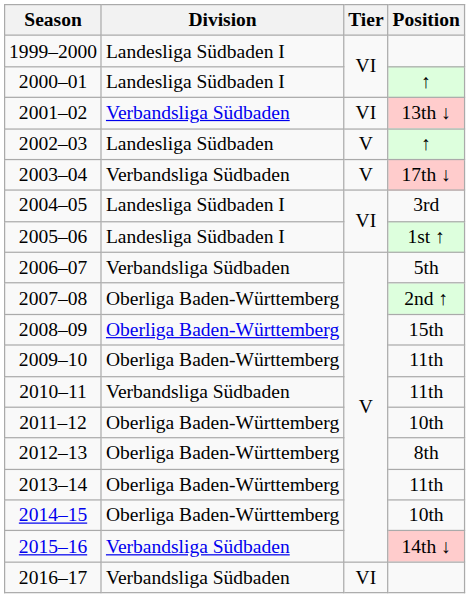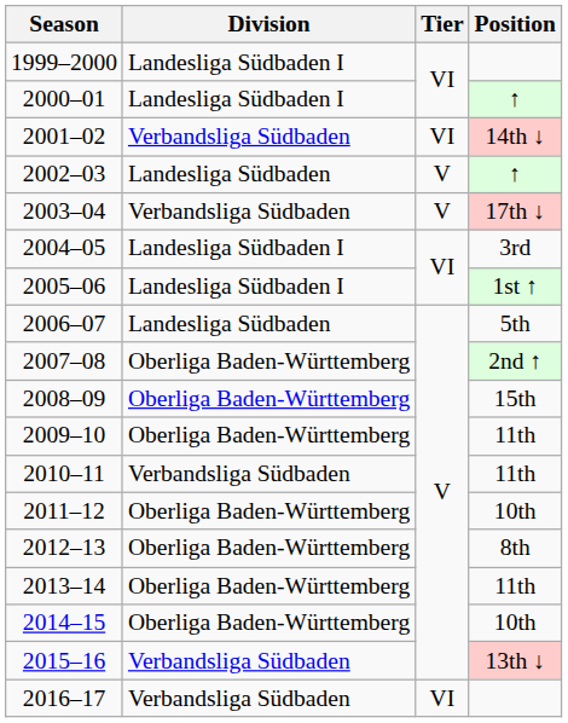 <table class="wikitable">
 <tr>
 <th>Season</th>
 <th>Division</th>
 <th>Tier</th>
 <th>Position</th>
 </tr>
 <tr align="center">
 <td>1999–2000</td>
 <td align="left">Landesliga Südbaden I</td>
 <td rowspan=2>VI</td>
 <td></td>
 </tr>
 <tr align="center">
 <td>2000–01</td>
 <td align="left">Landesliga Südbaden I</td>
 <td style="background:#ddffdd">↑</td>
 </tr>
 <tr align="center">
 <td>2001–02</td>
 <td align="left"><a href='#'>Verbandsliga Südbaden</a></td>
 <td>VI</td>
-<td style="background:#ffcccc">13th ↓</td>
+<td style="background:#ffcccc">14th ↓</td>
 </tr>
 <tr align="center">
 <td>2002–03</td>
 <td align="left">Landesliga Südbaden</td>
 <td>V</td>
 <td style="background:#ddffdd">↑</td>
 </tr>
 <tr align="center">
 <td>2003–04</td>
 <td align="left">Verbandsliga Südbaden</td>
 <td>V</td>
 <td style="background:#ffcccc">17th ↓</td>
 </tr>
 <tr align="center">
 <td>2004–05</td>
 <td align="left">Landesliga Südbaden I</td>
 <td rowspan=2>VI</td>
 <td>3rd</td>
 </tr>
 <tr align="center">
 <td>2005–06</td>
 <td align="left">Landesliga Südbaden I</td>
 <td style="background:#ddffdd">1st ↑</td>
 </tr>
 <tr align="center">
 <td>2006–07</td>
-<td align="left">Verbandsliga Südbaden</td>
+<td align="left">Landesliga Südbaden</td>
 <td rowspan=10>V</td>
 <td>5th</td>
 </tr>
 <tr align="center">
 <td>2007–08</td>
 <td align="left">Oberliga Baden-Württemberg</td>
 <td style="background:#ddffdd">2nd ↑</td>
 </tr>
 <tr align="center">
 <td>2008–09</td>
 <td align="left"><a href='#'>Oberliga Baden-Württemberg</a></td>
 <td>15th</td>
 </tr>
 <tr align="center">
 <td>2009–10</td>
 <td align="left">Oberliga Baden-Württemberg</td>
 <td>11th</td>
 </tr>
 <tr align="center">
 <td>2010–11</td>
 <td align="left">Verbandsliga Südbaden</td>
 <td>11th</td>
 </tr>
 <tr align="center">
 <td>2011–12</td>
 <td align="left">Oberliga Baden-Württemberg</td>
 <td>10th</td>
 </tr>
 <tr align="center">
 <td>2012–13</td>
 <td align="left">Oberliga Baden-Württemberg</td>
 <td>8th</td>
 </tr>
 <tr align="center">
 <td>2013–14</td>
 <td align="left">Oberliga Baden-Württemberg</td>
 <td>11th</td>
 </tr>
 <tr align="center">
 <td><a href='#'>2014–15</a></td>
 <td align="left">Oberliga Baden-Württemberg</td>
 <td>10th</td>
 </tr>
 <tr align="center">
 <td><a href='#'>2015–16</a></td>
 <td align="left"><a href='#'>Verbandsliga Südbaden</a></td>
-<td style="background:#ffcccc">14th ↓</td>
+<td style="background:#ffcccc">13th ↓</td>
 </tr>
 <tr align="center">
 <td>2016–17</td>
 <td align="left">Verbandsliga Südbaden</td>
 <td>VI</td>
 <td></td>
 </tr>
 </table>
